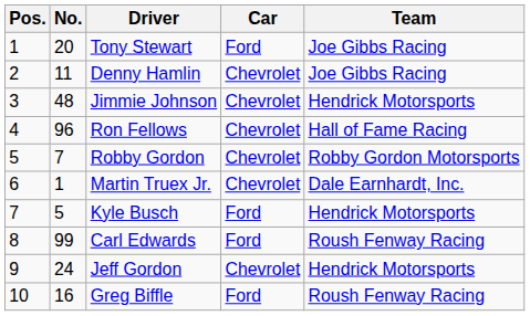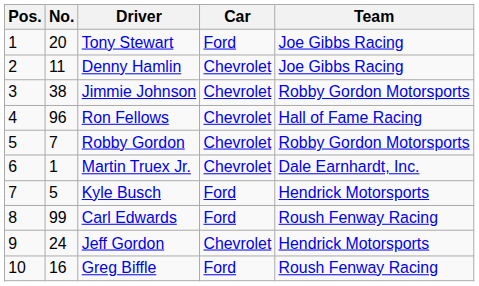 <table class="wikitable">
 <tr>
 <th>Pos.</th>
 <th>No.</th>
 <th>Driver</th>
 <th>Car</th>
 <th>Team</th>
 </tr>
 <tr>
 <td>1</td>
 <td>20</td>
 <td><a href='#'>Tony Stewart</a></td>
 <td><a href='#'>Ford</a></td>
 <td><a href='#'>Joe Gibbs Racing</a></td>
 </tr>
 <tr>
 <td>2</td>
 <td>11</td>
 <td><a href='#'>Denny Hamlin</a></td>
 <td><a href='#'>Chevrolet</a></td>
 <td><a href='#'>Joe Gibbs Racing</a></td>
 </tr>
 <tr>
 <td>3</td>
-<td>48</td>
+<td>38</td>
 <td><a href='#'>Jimmie Johnson</a></td>
 <td><a href='#'>Chevrolet</a></td>
-<td><a href='#'>Hendrick Motorsports</a></td>
+<td><a href='#'>Robby Gordon Motorsports</a></td>
 </tr>
 <tr>
 <td>4</td>
 <td>96</td>
 <td><a href='#'>Ron Fellows</a></td>
 <td><a href='#'>Chevrolet</a></td>
 <td><a href='#'>Hall of Fame Racing</a></td>
 </tr>
 <tr>
 <td>5</td>
 <td>7</td>
 <td><a href='#'>Robby Gordon</a></td>
 <td><a href='#'>Chevrolet</a></td>
 <td><a href='#'>Robby Gordon Motorsports</a></td>
 </tr>
 <tr>
 <td>6</td>
 <td>1</td>
 <td><a href='#'>Martin Truex Jr.</a></td>
 <td><a href='#'>Chevrolet</a></td>
 <td><a href='#'>Dale Earnhardt, Inc.</a></td>
 </tr>
 <tr>
 <td>7</td>
 <td>5</td>
 <td><a href='#'>Kyle Busch</a></td>
 <td><a href='#'>Ford</a></td>
 <td><a href='#'>Hendrick Motorsports</a></td>
 </tr>
 <tr>
 <td>8</td>
 <td>99</td>
 <td><a href='#'>Carl Edwards</a></td>
 <td><a href='#'>Ford</a></td>
 <td><a href='#'>Roush Fenway Racing</a></td>
 </tr>
 <tr>
 <td>9</td>
 <td>24</td>
 <td><a href='#'>Jeff Gordon</a></td>
 <td><a href='#'>Chevrolet</a></td>
 <td><a href='#'>Hendrick Motorsports</a></td>
 </tr>
 <tr>
 <td>10</td>
 <td>16</td>
 <td><a href='#'>Greg Biffle</a></td>
 <td><a href='#'>Ford</a></td>
 <td><a href='#'>Roush Fenway Racing</a></td>
 </tr>
 </table>
